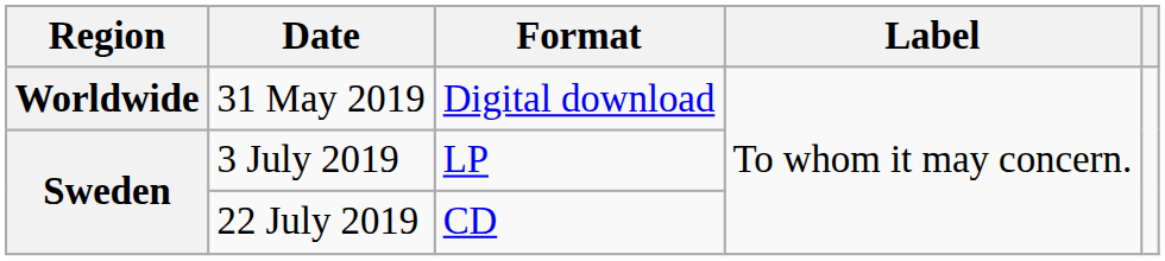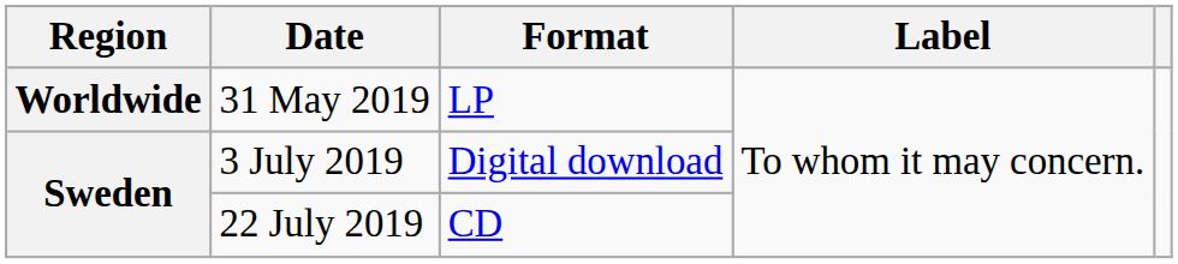 <table class="wikitable plainrowheaders">
 <tr>
 <th scope="col">Region</th>
 <th scope="col">Date</th>
 <th scope="col">Format</th>
 <th scope="col">Label</th>
 <th scope="col"></th>
 </tr>
 <tr>
 <th scope="row">Worldwide</th>
 <td>31 May 2019</td>
-<td><a href='#'>Digital download</a></td>
+<td><a href='#'>LP</a></td>
 <td rowspan="3">To whom it may concern.</td>
 <td rowspan="3" align="center"></td>
 </tr>
 <tr>
 <th scope="row" rowspan="2">Sweden</th>
 <td>3 July 2019</td>
-<td><a href='#'>LP</a></td>
+<td><a href='#'>Digital download</a></td>
 </tr>
 <tr>
 <td>22 July 2019</td>
 <td><a href='#'>CD</a></td>
 </tr>
 </table>
